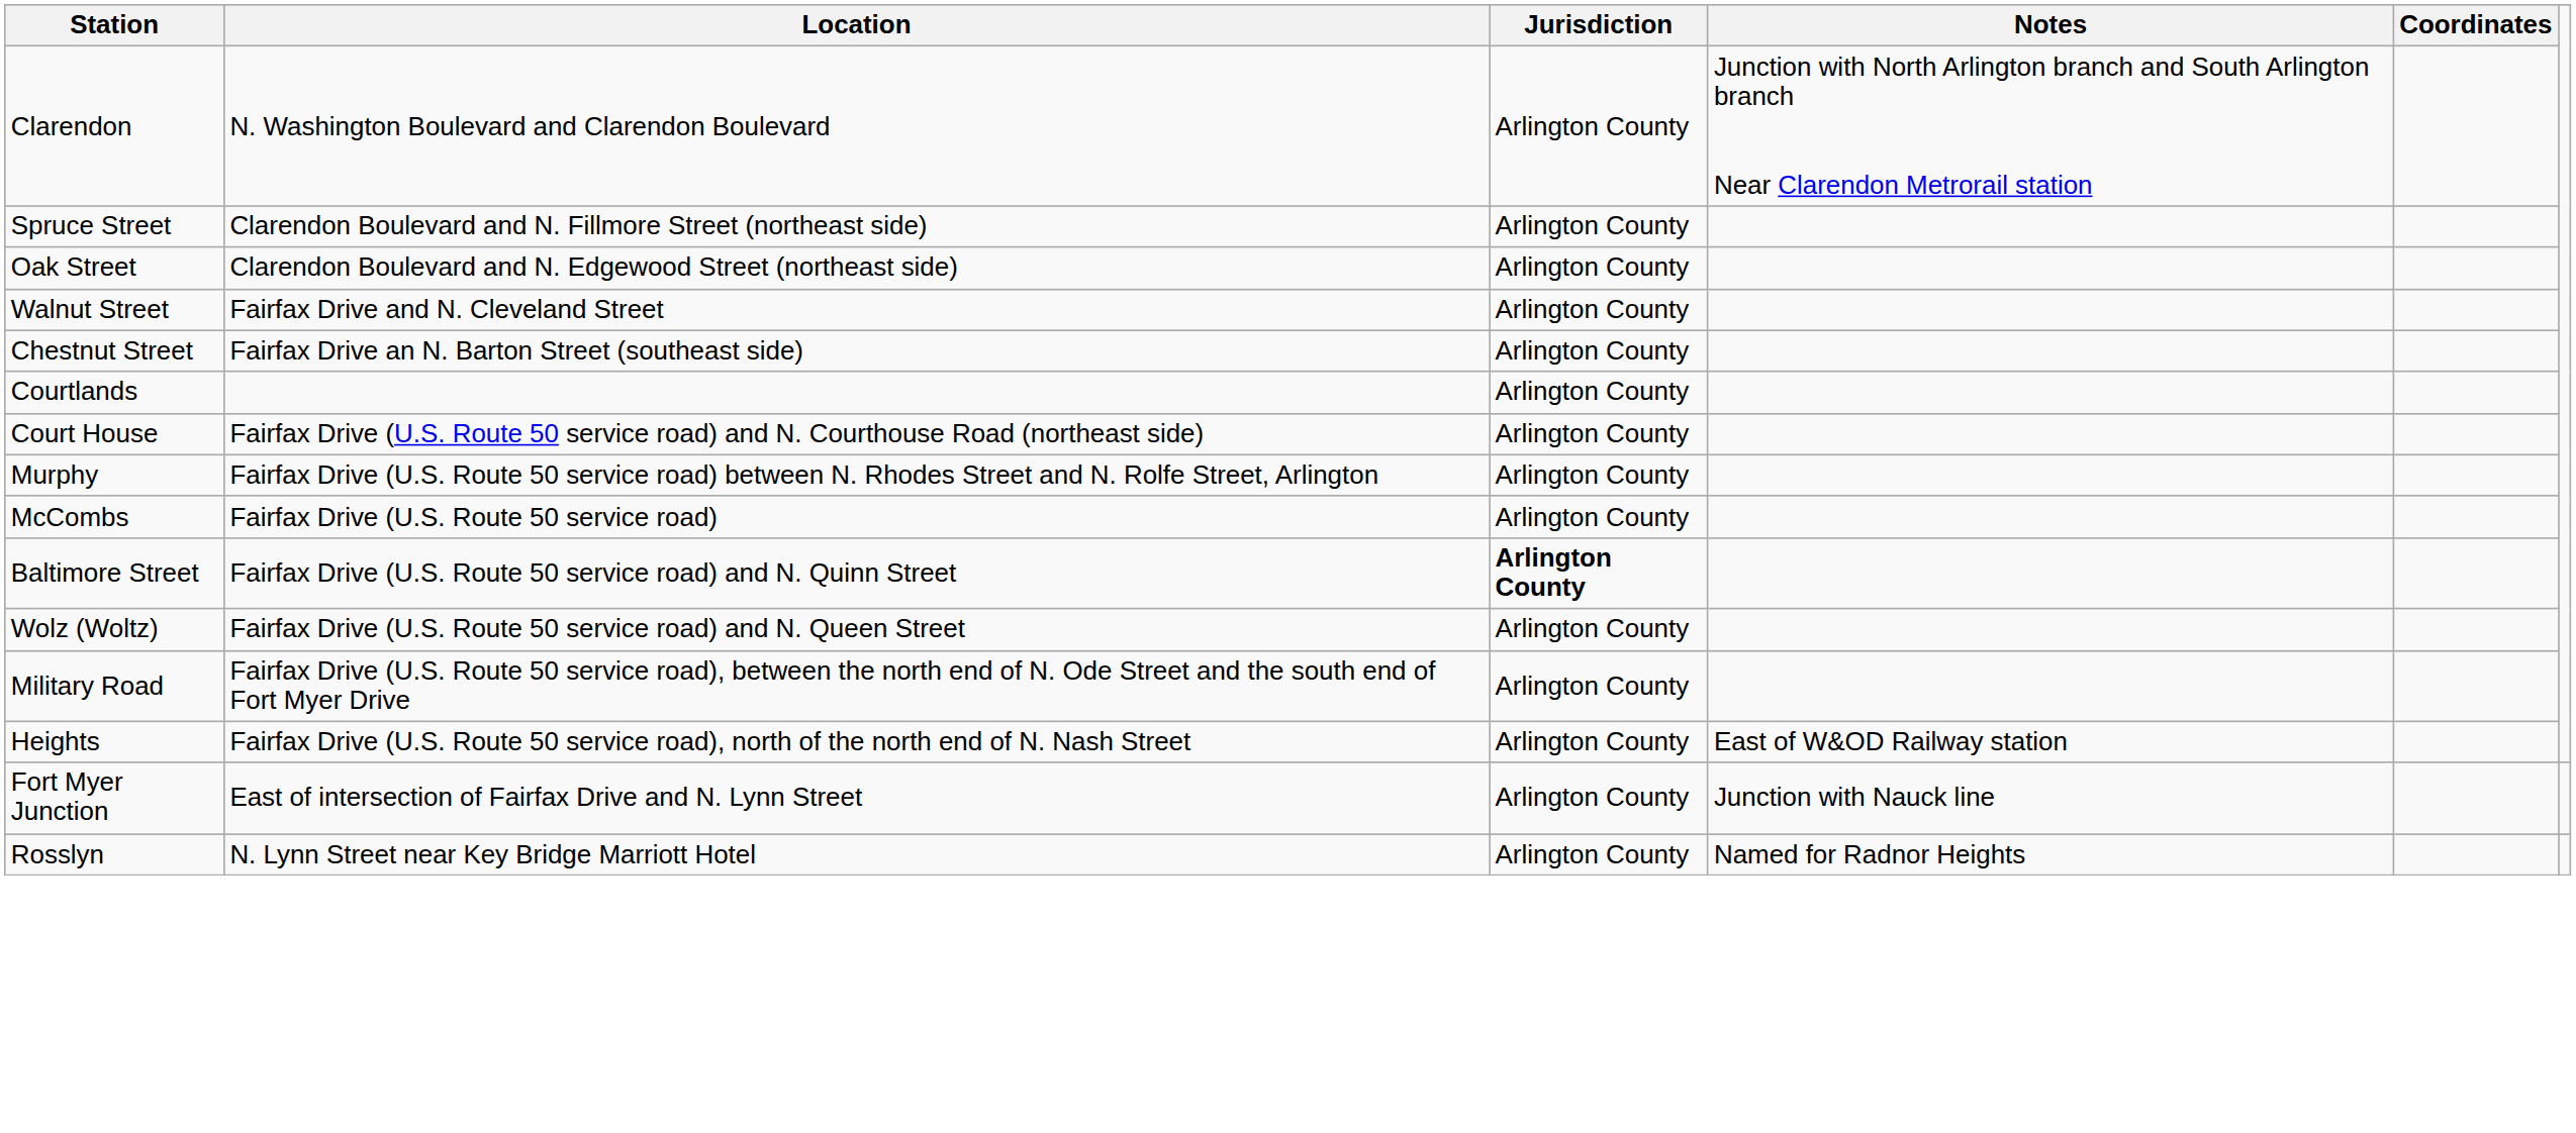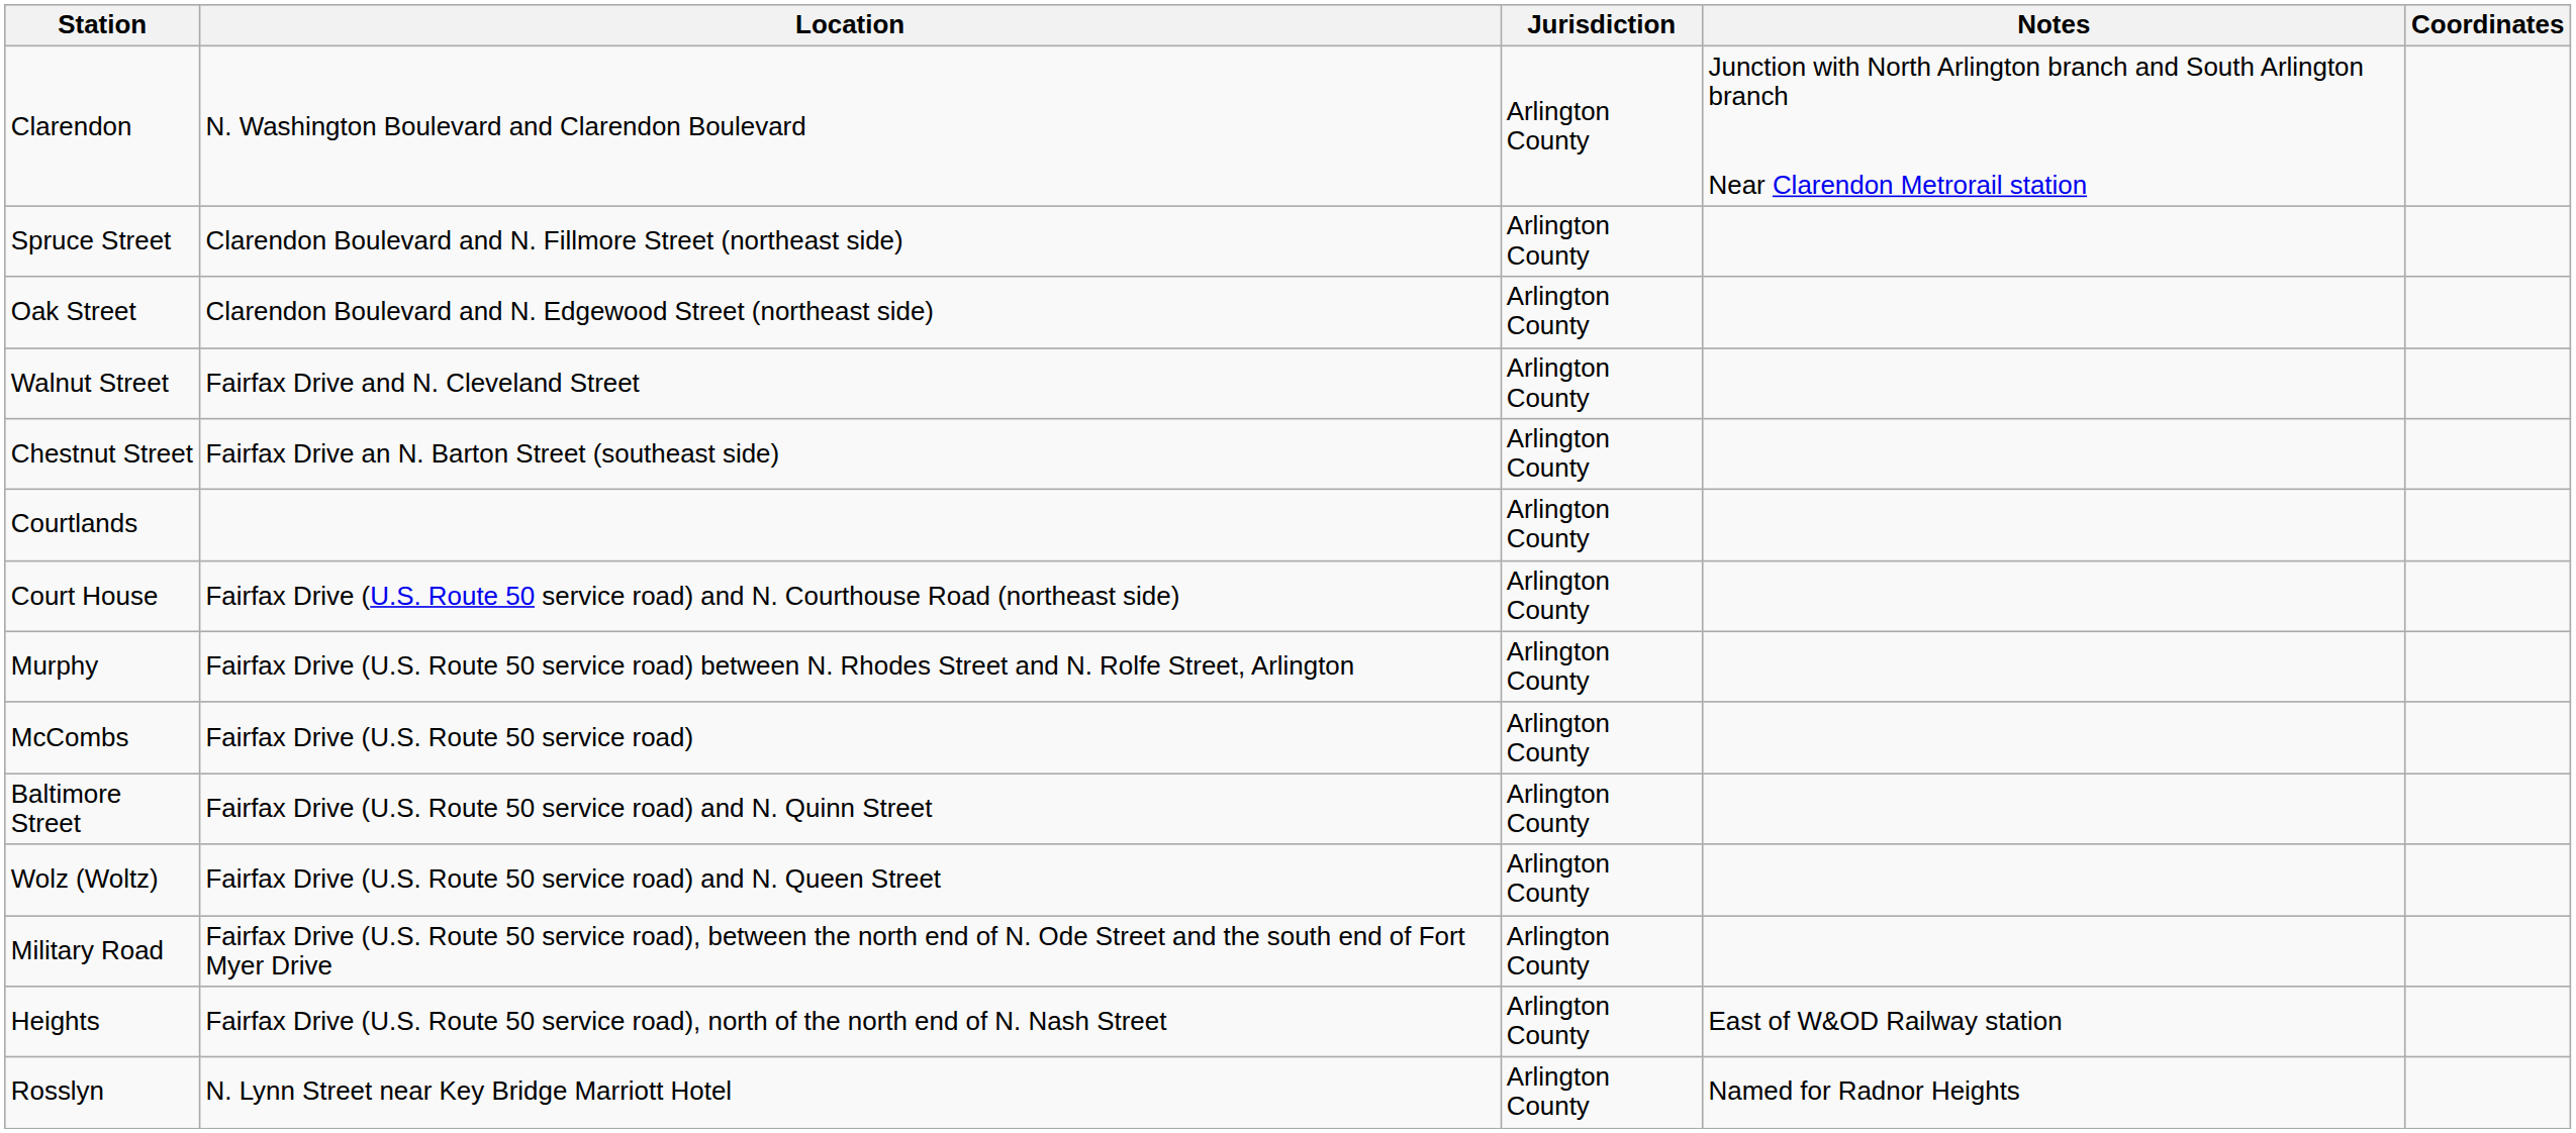 <table class="wikitable">
 <tr>
 <th>Station</th>
 <th>Location</th>
 <th>Jurisdiction</th>
 <th>Notes</th>
 <th>Coordinates</th>
 </tr>
 <tr>
 <td>Clarendon</td>
 <td>N. Washington Boulevard and Clarendon Boulevard</td>
 <td>Arlington County</td>
 <td>Junction with North Arlington branch and South Arlington branch<br><br><br>Near <a href='#'>Clarendon Metrorail station</a></td>
 <td></td>
 </tr>
 <tr>
 <td>Spruce Street</td>
 <td>Clarendon Boulevard and N. Fillmore Street (northeast side)</td>
 <td>Arlington County</td>
 <td></td>
 <td></td>
 </tr>
 <tr>
 <td>Oak Street</td>
 <td>Clarendon Boulevard and N. Edgewood Street (northeast side)</td>
 <td>Arlington County</td>
 <td></td>
 <td></td>
 </tr>
 <tr>
 <td>Walnut Street</td>
 <td>Fairfax Drive and N. Cleveland Street</td>
 <td>Arlington County</td>
 <td></td>
 <td></td>
 </tr>
 <tr>
 <td>Chestnut Street</td>
 <td>Fairfax Drive an N. Barton Street (southeast side)</td>
 <td>Arlington County</td>
 <td></td>
 <td></td>
 </tr>
 <tr>
 <td>Courtlands</td>
 <td></td>
 <td>Arlington County</td>
 <td></td>
 <td></td>
 </tr>
 <tr>
 <td>Court House</td>
 <td>Fairfax Drive (<a href='#'>U.S. Route 50</a> service road) and N. Courthouse Road (northeast side)</td>
 <td>Arlington County</td>
 <td></td>
 <td></td>
 </tr>
 <tr>
 <td>Murphy</td>
 <td>Fairfax Drive (U.S. Route 50 service road) between N. Rhodes Street and N. Rolfe Street, Arlington</td>
 <td>Arlington County</td>
 <td></td>
 <td></td>
 </tr>
 <tr>
 <td>McCombs</td>
 <td>Fairfax Drive (U.S. Route 50 service road)</td>
 <td>Arlington County</td>
 <td></td>
 <td></td>
 </tr>
 <tr>
 <td>Baltimore Street</td>
 <td>Fairfax Drive (U.S. Route 50 service road) and N. Quinn Street</td>
-<td><strong>Arlington County</strong></td>
+<td>Arlington County</td>
 <td></td>
 <td></td>
 </tr>
 <tr>
 <td>Wolz (Woltz)</td>
 <td>Fairfax Drive (U.S. Route 50 service road) and N. Queen Street</td>
 <td>Arlington County</td>
 <td></td>
 <td></td>
 </tr>
 <tr>
 <td>Military Road</td>
 <td>Fairfax Drive (U.S. Route 50 service road), between the north end of N. Ode Street and the south end of Fort Myer Drive</td>
 <td>Arlington County</td>
 <td></td>
 <td></td>
 </tr>
 <tr>
 <td>Heights</td>
 <td>Fairfax Drive (U.S. Route 50 service road), north of the north end of N. Nash Street</td>
 <td>Arlington County</td>
 <td>East of W&OD Railway station</td>
 <td></td>
 </tr>
 <tr>
-<td>Fort Myer Junction</td>
-<td>East of intersection of Fairfax Drive and N. Lynn Street</td>
-<td>Arlington County</td>
-<td>Junction with Nauck line</td>
-<td></td>
-<td></td>
-</tr>
-<tr>
 <td>Rosslyn</td>
 <td>N. Lynn Street near Key Bridge Marriott Hotel</td>
 <td>Arlington County</td>
 <td>Named for Radnor Heights</td>
 <td></td>
 </tr>
 </table>
